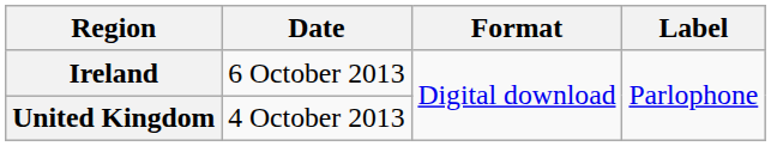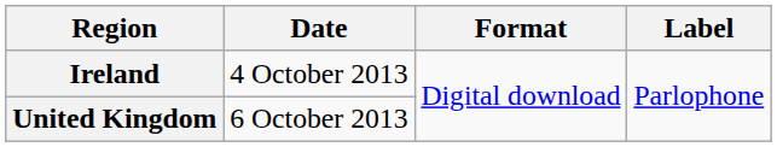 <table class="wikitable plainrowheaders">
 <tr>
 <th scope="col">Region</th>
 <th scope="col">Date</th>
 <th scope="col">Format</th>
 <th scope="col">Label</th>
 </tr>
 <tr>
 <th scope="row">Ireland</th>
-<td>6 October 2013</td>
+<td>4 October 2013</td>
 <td rowspan="2"><a href='#'>Digital download</a></td>
 <td rowspan="2"><a href='#'>Parlophone</a></td>
 </tr>
 <tr>
 <th scope="row">United Kingdom</th>
-<td>4 October 2013</td>
+<td>6 October 2013</td>
 </tr>
 </table>
